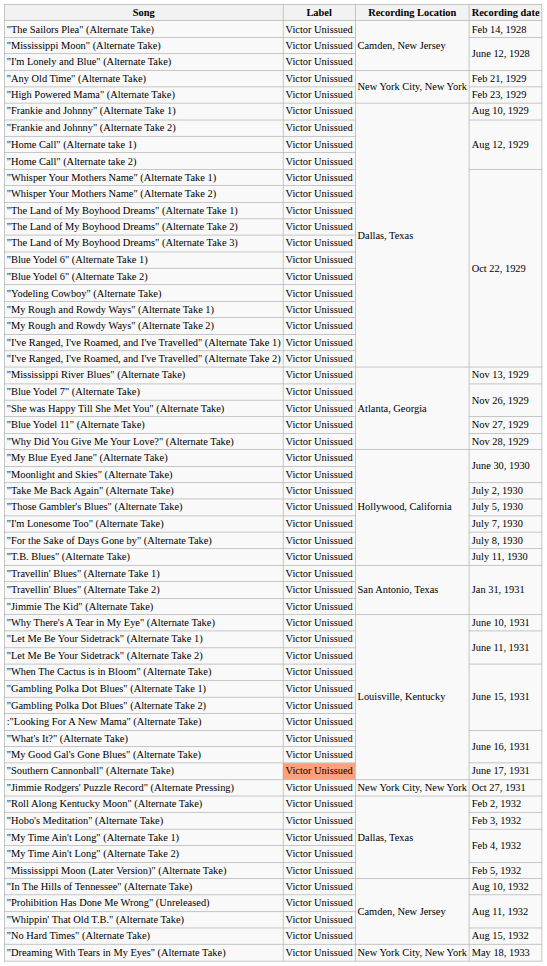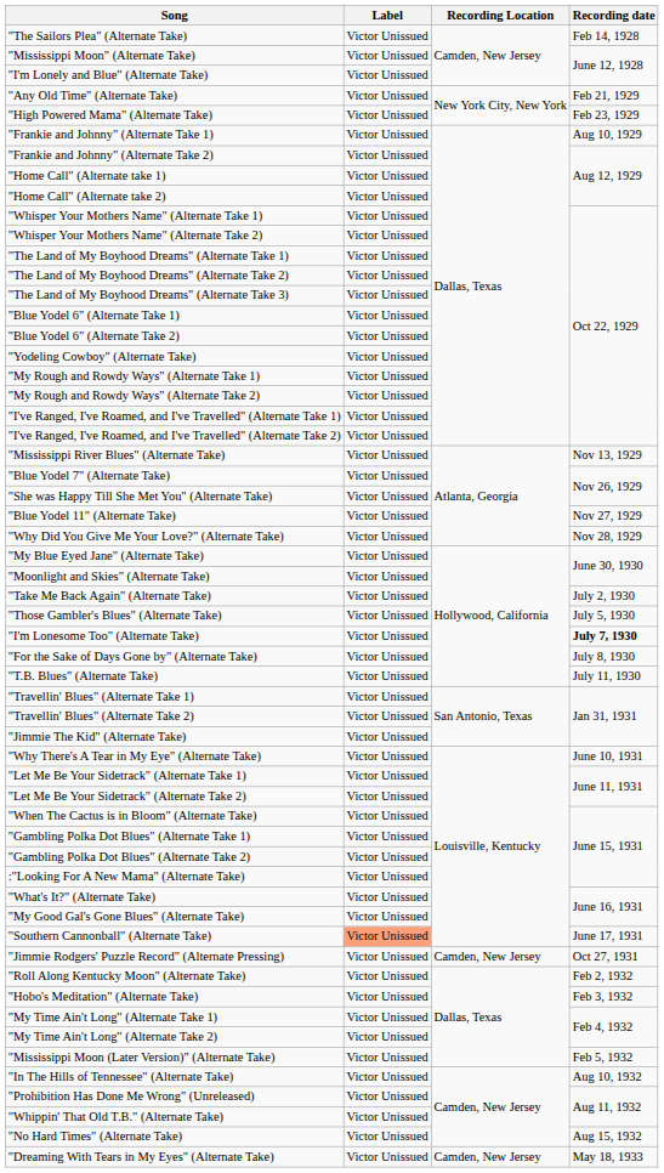 <table class="wikitable sortable sticky-header">
 <tr>
 <th>Song</th>
 <th>Label</th>
 <th>Recording Location</th>
 <th>Recording date</th>
 </tr>
 <tr>
 <td>"The Sailors Plea" (Alternate Take)</td>
 <td>Victor Unissued</td>
 <td rowspan="3">Camden, New Jersey</td>
 <td>Feb 14, 1928</td>
 </tr>
 <tr>
 <td>"Mississippi Moon" (Alternate Take)</td>
 <td>Victor Unissued</td>
 <td rowspan="2">June 12, 1928</td>
 </tr>
 <tr>
 <td>"I'm Lonely and Blue" (Alternate Take)</td>
 <td>Victor Unissued</td>
 </tr>
 <tr>
 <td>"Any Old Time" (Alternate Take)</td>
 <td>Victor Unissued</td>
 <td rowspan="2">New York City, New York</td>
 <td>Feb 21, 1929</td>
 </tr>
 <tr>
 <td>"High Powered Mama" (Alternate Take)</td>
 <td>Victor Unissued</td>
 <td>Feb 23, 1929</td>
 </tr>
 <tr>
 <td>"Frankie and Johnny" (Alternate Take 1)</td>
 <td>Victor Unissued</td>
 <td rowspan="16">Dallas, Texas</td>
 <td>Aug 10, 1929</td>
 </tr>
 <tr>
 <td>"Frankie and Johnny" (Alternate Take 2)</td>
 <td>Victor Unissued</td>
 <td rowspan="3">Aug 12, 1929</td>
 </tr>
 <tr>
 <td>"Home Call" (Alternate take 1)</td>
 <td>Victor Unissued</td>
 </tr>
 <tr>
 <td>"Home Call" (Alternate take 2)</td>
 <td>Victor Unissued</td>
 </tr>
 <tr>
 <td>"Whisper Your Mothers Name" (Alternate Take 1)</td>
 <td>Victor Unissued</td>
 <td rowspan="12">Oct 22, 1929</td>
 </tr>
 <tr>
 <td>"Whisper Your Mothers Name" (Alternate Take 2)</td>
 <td>Victor Unissued</td>
 </tr>
 <tr>
 <td>"The Land of My Boyhood Dreams" (Alternate Take 1)</td>
 <td>Victor Unissued</td>
 </tr>
 <tr>
 <td>"The Land of My Boyhood Dreams" (Alternate Take 2)</td>
 <td>Victor Unissued</td>
 </tr>
 <tr>
 <td>"The Land of My Boyhood Dreams" (Alternate Take 3)</td>
 <td>Victor Unissued</td>
 </tr>
 <tr>
 <td>"Blue Yodel 6" (Alternate Take 1)</td>
 <td>Victor Unissued</td>
 </tr>
 <tr>
 <td>"Blue Yodel 6" (Alternate Take 2)</td>
 <td>Victor Unissued</td>
 </tr>
 <tr>
 <td>"Yodeling Cowboy" (Alternate Take)</td>
 <td>Victor Unissued</td>
 </tr>
 <tr>
 <td>"My Rough and Rowdy Ways" (Alternate Take 1)</td>
 <td>Victor Unissued</td>
 </tr>
 <tr>
 <td>"My Rough and Rowdy Ways" (Alternate Take 2)</td>
 <td>Victor Unissued</td>
 </tr>
 <tr>
 <td>"I've Ranged, I've Roamed, and I've Travelled" (Alternate Take 1)</td>
 <td>Victor Unissued</td>
 </tr>
 <tr>
 <td>"I've Ranged, I've Roamed, and I've Travelled" (Alternate Take 2)</td>
 <td>Victor Unissued</td>
 </tr>
 <tr>
 <td>"Mississippi River Blues" (Alternate Take)</td>
 <td>Victor Unissued</td>
 <td rowspan="5">Atlanta, Georgia</td>
 <td>Nov 13, 1929</td>
 </tr>
 <tr>
 <td>"Blue Yodel 7" (Alternate Take)</td>
 <td>Victor Unissued</td>
 <td rowspan="2">Nov 26, 1929</td>
 </tr>
 <tr>
 <td>"She was Happy Till She Met You" (Alternate Take)</td>
 <td>Victor Unissued</td>
 </tr>
 <tr>
 <td>"Blue Yodel 11" (Alternate Take)</td>
 <td>Victor Unissued</td>
 <td>Nov 27, 1929</td>
 </tr>
 <tr>
 <td>"Why Did You Give Me Your Love?" (Alternate Take)</td>
 <td>Victor Unissued</td>
 <td>Nov 28, 1929</td>
 </tr>
 <tr>
 <td>"My Blue Eyed Jane" (Alternate Take)</td>
 <td>Victor Unissued</td>
 <td rowspan="7">Hollywood, California</td>
 <td rowspan="2">June 30, 1930</td>
 </tr>
 <tr>
 <td>"Moonlight and Skies" (Alternate Take)</td>
 <td>Victor Unissued</td>
 </tr>
 <tr>
 <td>"Take Me Back Again" (Alternate Take)</td>
 <td>Victor Unissued</td>
 <td>July 2, 1930</td>
 </tr>
 <tr>
 <td>"Those Gambler's Blues" (Alternate Take)</td>
 <td>Victor Unissued</td>
 <td>July 5, 1930</td>
 </tr>
 <tr>
 <td>"I'm Lonesome Too" (Alternate Take)</td>
 <td>Victor Unissued</td>
-<td>July 7, 1930</td>
+<td><strong>July 7, 1930</strong></td>
 </tr>
 <tr>
 <td>"For the Sake of Days Gone by" (Alternate Take)</td>
 <td>Victor Unissued</td>
 <td>July 8, 1930</td>
 </tr>
 <tr>
 <td>"T.B. Blues" (Alternate Take)</td>
 <td>Victor Unissued</td>
 <td>July 11, 1930</td>
 </tr>
 <tr>
 <td>"Travellin' Blues" (Alternate Take 1)</td>
 <td>Victor Unissued</td>
 <td rowspan="3">San Antonio, Texas</td>
 <td rowspan="3">Jan 31, 1931</td>
 </tr>
 <tr>
 <td>"Travellin' Blues" (Alternate Take 2)</td>
 <td>Victor Unissued</td>
 </tr>
 <tr>
 <td>"Jimmie The Kid" (Alternate Take)</td>
 <td>Victor Unissued</td>
 </tr>
 <tr>
 <td>"Why There's A Tear in My Eye" (Alternate Take)</td>
 <td>Victor Unissued</td>
 <td rowspan="10">Louisville, Kentucky</td>
 <td>June 10, 1931</td>
 </tr>
 <tr>
 <td>"Let Me Be Your Sidetrack" (Alternate Take 1)</td>
 <td>Victor Unissued</td>
 <td rowspan="2">June 11, 1931</td>
 </tr>
 <tr>
 <td>"Let Me Be Your Sidetrack" (Alternate Take 2)</td>
 <td>Victor Unissued</td>
 </tr>
 <tr>
 <td>"When The Cactus is in Bloom" (Alternate Take)</td>
 <td>Victor Unissued</td>
 <td rowspan="4">June 15, 1931</td>
 </tr>
 <tr>
 <td>"Gambling Polka Dot Blues" (Alternate Take 1)</td>
 <td>Victor Unissued</td>
 </tr>
 <tr>
 <td>"Gambling Polka Dot Blues" (Alternate Take 2)</td>
 <td>Victor Unissued</td>
 </tr>
 <tr>
 <td>:"Looking For A New Mama" (Alternate Take)</td>
 <td>Victor Unissued</td>
 </tr>
 <tr>
 <td>"What's It?" (Alternate Take)</td>
 <td>Victor Unissued</td>
 <td rowspan="2">June 16, 1931</td>
 </tr>
 <tr>
 <td>"My Good Gal's Gone Blues" (Alternate Take)</td>
 <td>Victor Unissued</td>
 </tr>
 <tr>
 <td>"Southern Cannonball" (Alternate Take)</td>
 <td style="background: lightsalmon;">Victor Unissued</td>
 <td>June 17, 1931</td>
 </tr>
 <tr>
 <td>"Jimmie Rodgers' Puzzle Record" (Alternate Pressing)</td>
 <td>Victor Unissued</td>
-<td>New York City, New York</td>
+<td>Camden, New Jersey</td>
 <td>Oct 27, 1931</td>
 </tr>
 <tr>
 <td>"Roll Along Kentucky Moon" (Alternate Take)</td>
 <td>Victor Unissued</td>
 <td rowspan="5">Dallas, Texas</td>
 <td>Feb 2, 1932</td>
 </tr>
 <tr>
 <td>"Hobo's Meditation" (Alternate Take)</td>
 <td>Victor Unissued</td>
 <td>Feb 3, 1932</td>
 </tr>
 <tr>
 <td>"My Time Ain't Long" (Alternate Take 1)</td>
 <td>Victor Unissued</td>
 <td rowspan="2">Feb 4, 1932</td>
 </tr>
 <tr>
 <td>"My Time Ain't Long" (Alternate Take 2)</td>
 <td>Victor Unissued</td>
 </tr>
 <tr>
 <td>"Mississippi Moon (Later Version)" (Alternate Take)</td>
 <td>Victor Unissued</td>
 <td>Feb 5, 1932</td>
 </tr>
 <tr>
 <td>"In The Hills of Tennessee" (Alternate Take)</td>
 <td>Victor Unissued</td>
 <td rowspan="4">Camden, New Jersey</td>
 <td>Aug 10, 1932</td>
 </tr>
 <tr>
 <td>"Prohibition Has Done Me Wrong" (Unreleased)</td>
 <td>Victor Unissued</td>
 <td rowspan="2">Aug 11, 1932</td>
 </tr>
 <tr>
 <td>"Whippin' That Old T.B." (Alternate Take)</td>
 <td>Victor Unissued</td>
 </tr>
 <tr>
 <td>"No Hard Times" (Alternate Take)</td>
 <td>Victor Unissued</td>
 <td>Aug 15, 1932</td>
 </tr>
 <tr>
 <td>"Dreaming With Tears in My Eyes" (Alternate Take)</td>
 <td>Victor Unissued</td>
-<td>New York City, New York</td>
+<td>Camden, New Jersey</td>
 <td>May 18, 1933</td>
 </tr>
 </table>
